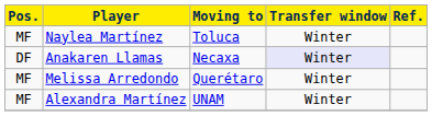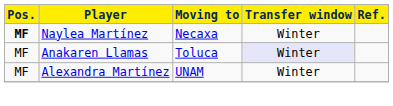 <table class="wikitable sortable" style="text-align:center;">
 <tr>
 <th style=background-color:#FFED00;color:#03295A>Pos.</th>
 <th style=background-color:#FFED00;color:#03295A>Player</th>
 <th style=background-color:#FFED00;color:#03295A>Moving to</th>
 <th style=background-color:#FFED00;color:#03295A>Transfer window</th>
 <th style=background-color:#FFED00;color:#03295A>Ref.</th>
 </tr>
 <tr>
-<td>MF</td>
+<td><strong>MF</strong></td>
 <td align=left> <a href='#'>Naylea Martínez</a></td>
-<td align=left><a href='#'>Toluca</a></td>
+<td align=left><a href='#'>Necaxa</a></td>
 <td>Winter</td>
 <td></td>
 </tr>
 <tr>
-<td>DF</td>
+<td>MF</td>
 <td align=left> <a href='#'>Anakaren Llamas</a></td>
-<td align=left><a href='#'>Necaxa</a></td>
+<td align=left><a href='#'>Toluca</a></td>
 <td style="background: lavender;">Winter</td>
-<td></td>
-</tr>
-<tr>
-<td>MF</td>
-<td align=left> <a href='#'>Melissa Arredondo</a></td>
-<td align=left><a href='#'>Querétaro</a></td>
-<td>Winter</td>
 <td></td>
 </tr>
 <tr>
 <td>MF</td>
 <td align=left> <a href='#'>Alexandra Martínez</a></td>
 <td align=left><a href='#'>UNAM</a></td>
 <td>Winter</td>
 <td></td>
 </tr>
 <tr>
 </tr>
 </table>
